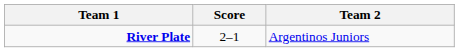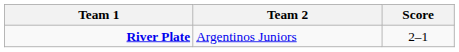 <table class="wikitable" style="text-align: center">
 <tr>
 <th width=220>Team 1</th>
+<th width=220>Team 2</th>
 <th width=80>Score</th>
-<th width=220>Team 2</th>
 </tr>
 <tr>
 <td align=right><strong><a href='#'>River Plate</a></strong></td>
+<td align=left><a href='#'>Argentinos Juniors</a></td>
 <td>2–1</td>
-<td align=left><a href='#'>Argentinos Juniors</a></td>
 </tr>
 </table>
